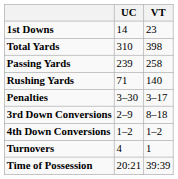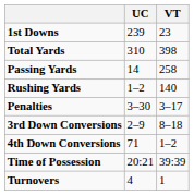 <table class="wikitable">
 <tr>
 <th></th>
 <th>UC</th>
 <th>VT</th>
 </tr>
 <tr>
 <td><strong>1st Downs</strong></td>
-<td>14</td>
+<td>239</td>
 <td>23</td>
 </tr>
 <tr>
 <td><strong>Total Yards</strong></td>
 <td>310</td>
 <td>398</td>
 </tr>
 <tr>
 <td><strong>Passing Yards</strong></td>
-<td>239</td>
+<td>14</td>
 <td>258</td>
 </tr>
 <tr>
 <td><strong>Rushing Yards</strong></td>
-<td>71</td>
+<td>1–2</td>
 <td>140</td>
 </tr>
 <tr>
 <td><strong>Penalties</strong></td>
 <td>3–30</td>
 <td>3–17</td>
 </tr>
 <tr>
 <td><strong>3rd Down Conversions</strong></td>
 <td>2–9</td>
 <td>8–18</td>
 </tr>
 <tr>
 <td><strong>4th Down Conversions</strong></td>
+<td>71</td>
 <td>1–2</td>
-<td>1–2</td>
+</tr>
+<tr>
+<td><strong>Time of Possession</strong></td>
+<td>20:21</td>
+<td>39:39</td>
 </tr>
 <tr>
 <td><strong>Turnovers</strong></td>
 <td>4</td>
 <td>1</td>
 </tr>
-<tr>
-<td><strong>Time of Possession</strong></td>
-<td>20:21</td>
-<td>39:39</td>
-</tr>
 </table>
